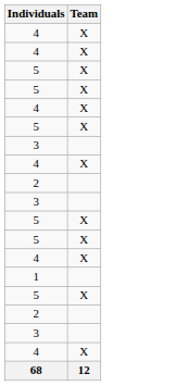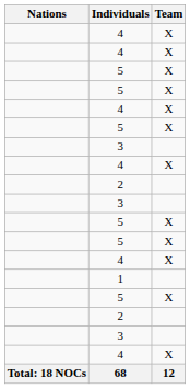 <table class="wikitable sortable" style="text-align:center;">
 <tr>
+<th>Nations </th>
 <th>Individuals</th>
 <th>Team</th>
 </tr>
 <tr>
+<td align="left"></td>
 <td>4</td>
 <td>X</td>
 </tr>
 <tr>
+<td align="left"></td>
 <td>4</td>
 <td>X</td>
 </tr>
 <tr>
+<td align="left"></td>
 <td>5</td>
 <td>X</td>
 </tr>
 <tr>
+<td align="left"></td>
 <td>5</td>
 <td>X</td>
 </tr>
 <tr>
+<td align="left"></td>
 <td>4</td>
 <td>X</td>
 </tr>
 <tr>
+<td align="left"></td>
 <td>5</td>
 <td>X</td>
 </tr>
 <tr>
+<td align="left"></td>
 <td>3</td>
 <td> </td>
 </tr>
 <tr>
+<td align="left"></td>
 <td>4</td>
 <td>X</td>
 </tr>
 <tr>
+<td align="left"></td>
 <td>2</td>
 <td> </td>
 </tr>
 <tr>
+<td align="left"></td>
 <td>3</td>
 <td> </td>
 </tr>
 <tr>
+<td align="left"></td>
 <td>5</td>
 <td>X</td>
 </tr>
 <tr>
+<td align="left"></td>
 <td>5</td>
 <td>X</td>
 </tr>
 <tr>
+<td align="left"></td>
 <td>4</td>
 <td>X</td>
 </tr>
 <tr>
+<td align="left"></td>
 <td>1</td>
 <td> </td>
 </tr>
 <tr>
+<td align="left"></td>
 <td>5</td>
 <td>X</td>
 </tr>
 <tr>
+<td align="left"></td>
 <td>2</td>
 <td> </td>
 </tr>
 <tr>
+<td align="left"></td>
 <td>3</td>
 <td> </td>
 </tr>
 <tr>
+<td align="left"></td>
 <td>4</td>
 <td>X</td>
 </tr>
 <tr>
+<th>Total: 18 NOCs</th>
 <th>68</th>
 <th>12</th>
 </tr>
 </table>
